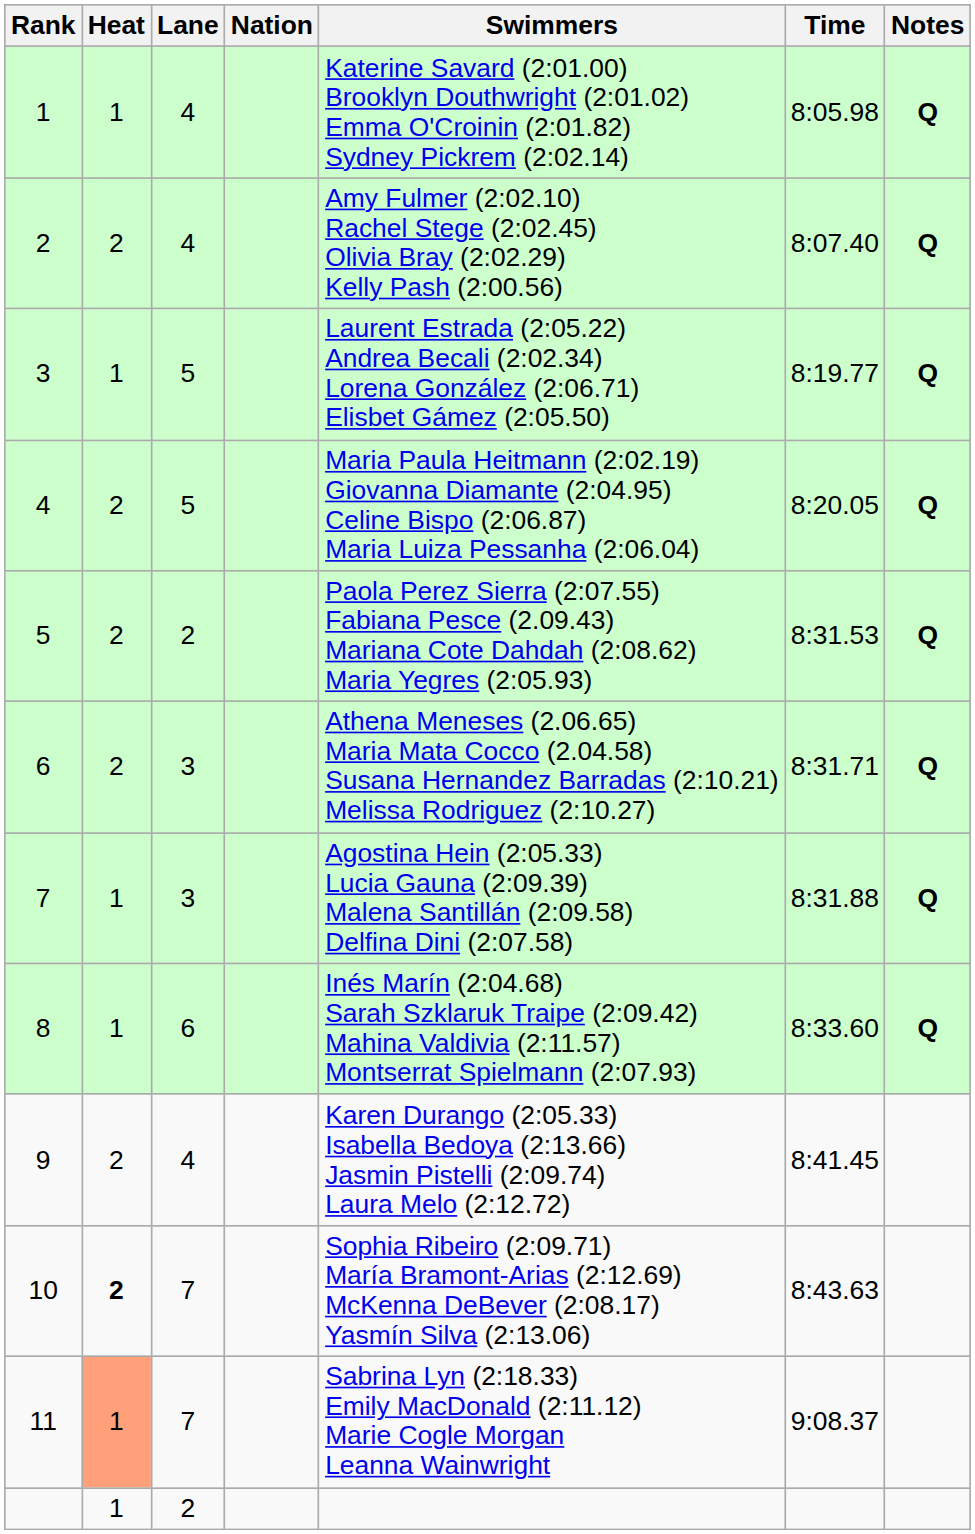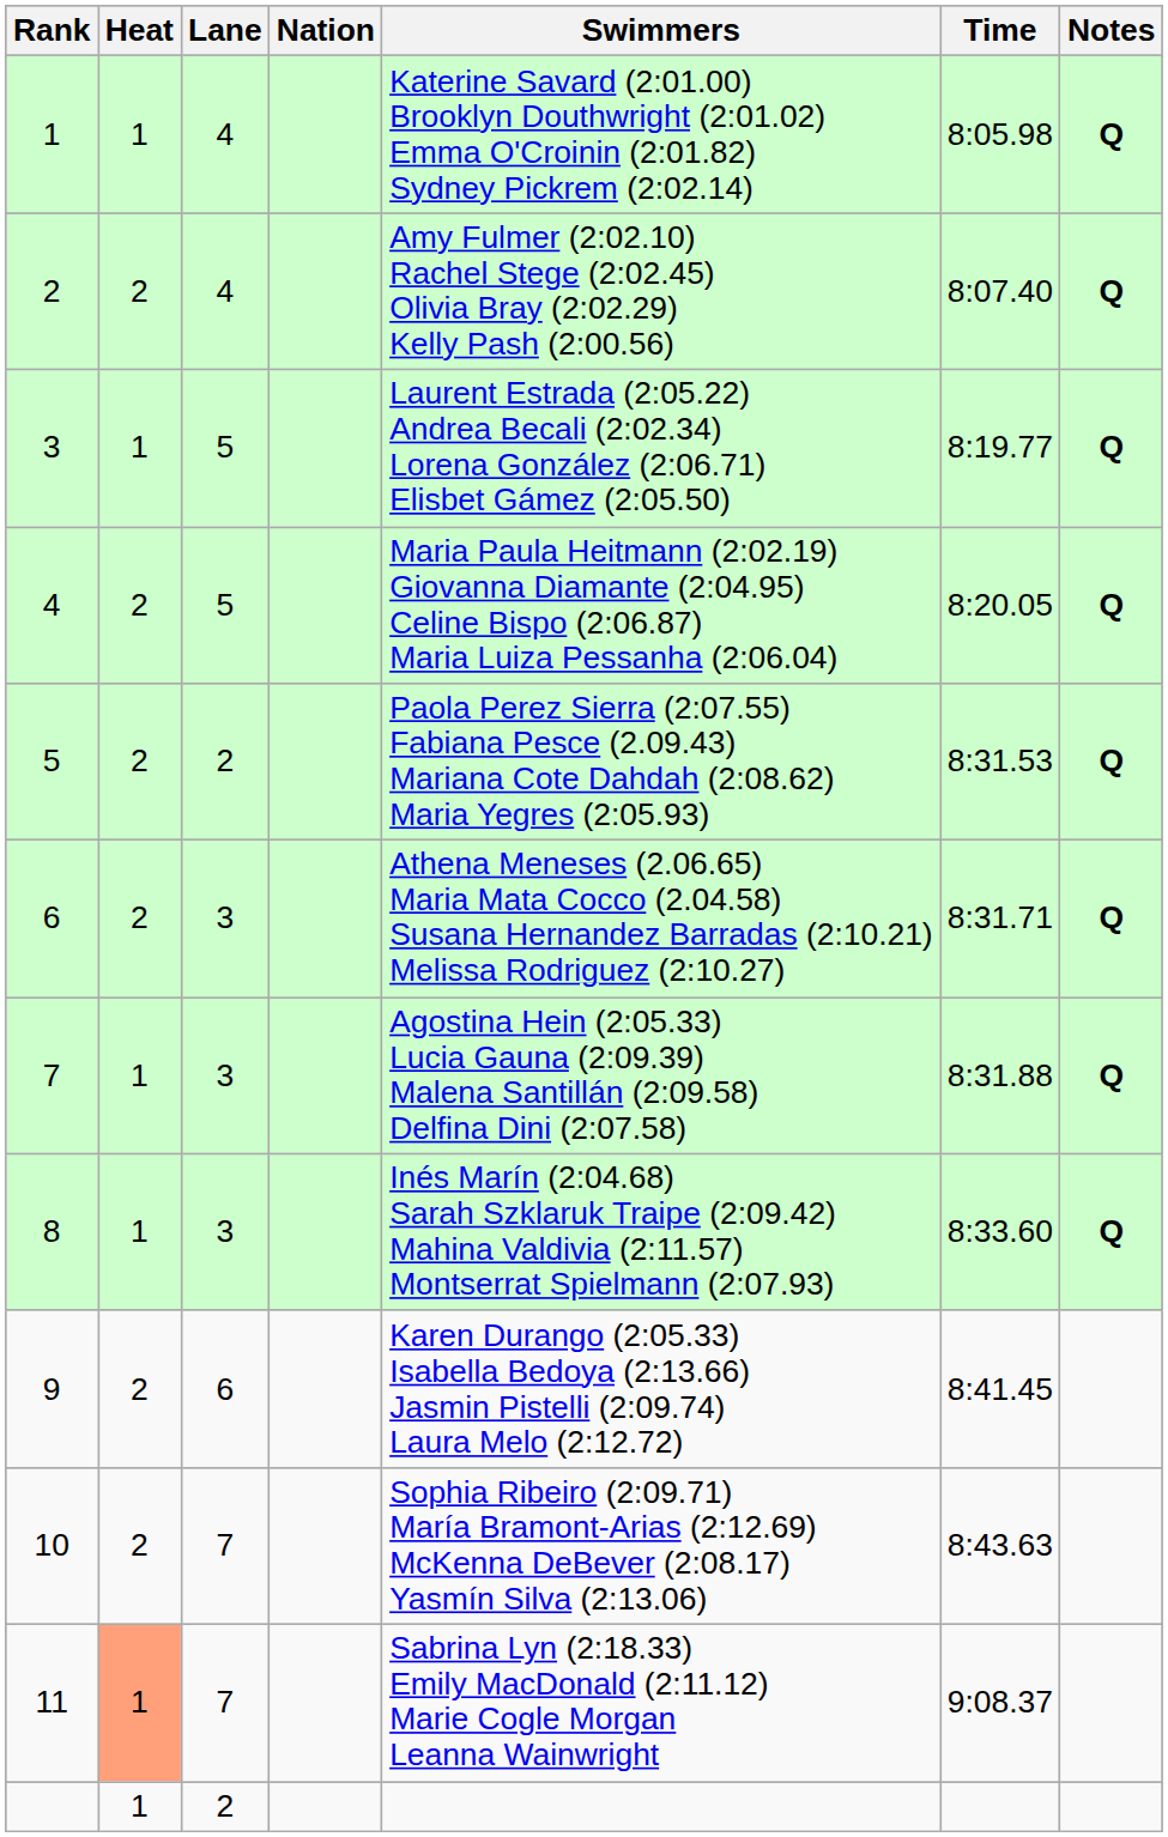 <table class="wikitable sortable" style="text-align:center">
 <tr>
 <th>Rank</th>
 <th>Heat</th>
 <th>Lane</th>
 <th>Nation</th>
 <th>Swimmers</th>
 <th>Time</th>
 <th>Notes</th>
 </tr>
 <tr bgcolor="ccffcc">
 <td>1</td>
 <td>1</td>
 <td>4</td>
 <td align="left"></td>
 <td align="left"><a href='#'>Katerine Savard</a> (2:01.00)<br><a href='#'>Brooklyn Douthwright</a> (2:01.02)<br><a href='#'>Emma O'Croinin</a> (2:01.82)<br><a href='#'>Sydney Pickrem</a> (2:02.14)</td>
 <td>8:05.98</td>
 <td><strong>Q</strong></td>
 </tr>
 <tr bgcolor="ccffcc">
 <td>2</td>
 <td>2</td>
 <td>4</td>
 <td align="left"></td>
 <td align="left"><a href='#'>Amy Fulmer</a> (2:02.10)<br><a href='#'>Rachel Stege</a> (2:02.45)<br><a href='#'>Olivia Bray</a> (2:02.29)<br><a href='#'>Kelly Pash</a> (2:00.56)</td>
 <td>8:07.40</td>
 <td><strong>Q</strong></td>
 </tr>
 <tr bgcolor="ccffcc">
 <td>3</td>
 <td>1</td>
 <td>5</td>
 <td align="left"></td>
 <td align="left"><a href='#'>Laurent Estrada</a> (2:05.22)<br><a href='#'>Andrea Becali</a> (2:02.34)<br><a href='#'>Lorena González</a> (2:06.71)<br><a href='#'>Elisbet Gámez</a> (2:05.50)</td>
 <td>8:19.77</td>
 <td><strong>Q</strong></td>
 </tr>
 <tr bgcolor="ccffcc">
 <td>4</td>
 <td>2</td>
 <td>5</td>
 <td align="left"></td>
 <td align="left"><a href='#'>Maria Paula Heitmann</a> (2:02.19)<br><a href='#'>Giovanna Diamante</a> (2:04.95)<br><a href='#'>Celine Bispo</a> (2:06.87)<br><a href='#'>Maria Luiza Pessanha</a> (2:06.04)</td>
 <td>8:20.05</td>
 <td><strong>Q</strong></td>
 </tr>
 <tr bgcolor="ccffcc">
 <td>5</td>
 <td>2</td>
 <td>2</td>
 <td align="left"></td>
 <td align="left"><a href='#'>Paola Perez Sierra</a> (2:07.55)<br><a href='#'>Fabiana Pesce</a> (2.09.43)<br><a href='#'>Mariana Cote Dahdah</a> (2:08.62)<br><a href='#'>Maria Yegres</a> (2:05.93)</td>
 <td>8:31.53</td>
 <td><strong>Q</strong></td>
 </tr>
 <tr bgcolor="ccffcc">
 <td>6</td>
 <td>2</td>
 <td>3</td>
 <td align="left"></td>
 <td align="left"><a href='#'>Athena Meneses</a> (2.06.65)<br><a href='#'>Maria Mata Cocco</a> (2.04.58)<br><a href='#'>Susana Hernandez Barradas</a> (2:10.21)<br><a href='#'>Melissa Rodriguez</a> (2:10.27)</td>
 <td>8:31.71</td>
 <td><strong>Q</strong></td>
 </tr>
 <tr bgcolor="ccffcc">
 <td>7</td>
 <td>1</td>
 <td>3</td>
 <td align="left"></td>
 <td align="left"><a href='#'>Agostina Hein</a> (2:05.33)<br><a href='#'>Lucia Gauna</a> (2:09.39)<br><a href='#'>Malena Santillán</a> (2:09.58)<br><a href='#'>Delfina Dini</a> (2:07.58)</td>
 <td>8:31.88</td>
 <td><strong>Q</strong></td>
 </tr>
 <tr bgcolor="ccffcc">
 <td>8</td>
 <td>1</td>
-<td>6</td>
+<td>3</td>
 <td align="left"></td>
 <td align="left"><a href='#'>Inés Marín</a> (2:04.68)<br><a href='#'>Sarah Szklaruk Traipe</a> (2:09.42)<br><a href='#'>Mahina Valdivia</a> (2:11.57)<br><a href='#'>Montserrat Spielmann</a> (2:07.93)</td>
 <td>8:33.60</td>
 <td><strong>Q</strong></td>
 </tr>
 <tr>
 <td>9</td>
 <td>2</td>
-<td>4</td>
+<td>6</td>
 <td align="left"></td>
 <td align="left"><a href='#'>Karen Durango</a> (2:05.33)<br><a href='#'>Isabella Bedoya</a> (2:13.66)<br><a href='#'>Jasmin Pistelli</a> (2:09.74)<br><a href='#'>Laura Melo</a> (2:12.72)</td>
 <td>8:41.45</td>
 <td></td>
 </tr>
 <tr>
 <td>10</td>
-<td><strong>2</strong></td>
+<td>2</td>
 <td>7</td>
 <td align="left"></td>
 <td align="left"><a href='#'>Sophia Ribeiro</a> (2:09.71)<br><a href='#'>María Bramont-Arias</a> (2:12.69)<br><a href='#'>McKenna DeBever</a> (2:08.17)<br><a href='#'>Yasmín Silva</a> (2:13.06)</td>
 <td>8:43.63</td>
 <td></td>
 </tr>
 <tr>
 <td>11</td>
 <td style="background: lightsalmon;">1</td>
 <td>7</td>
 <td align="left"></td>
 <td align="left"><a href='#'>Sabrina Lyn</a> (2:18.33)<br><a href='#'>Emily MacDonald</a> (2:11.12)<br><a href='#'>Marie Cogle Morgan</a><br><a href='#'>Leanna Wainwright</a></td>
 <td>9:08.37</td>
 </tr>
 <tr>
 <td></td>
 <td>1</td>
 <td>2</td>
 <td align="left"></td>
 <td align="left"></td>
 <td></td>
 <td></td>
 </tr>
 </table>
